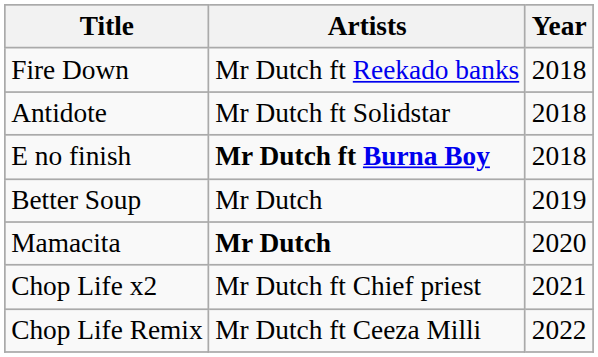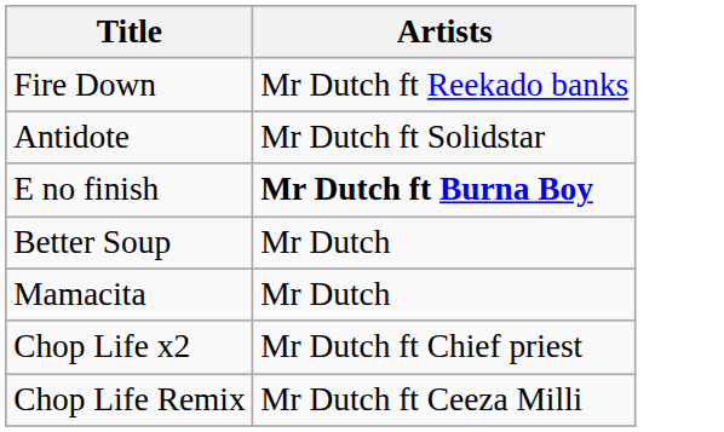 <table class="wikitable">
 <tr>
 <th>Title</th>
 <th>Artists</th>
-<th>Year</th>
 </tr>
 <tr>
 <td>Fire Down</td>
 <td>Mr Dutch ft <a href='#'>Reekado banks</a></td>
-<td>2018</td>
 </tr>
 <tr>
 <td>Antidote</td>
 <td>Mr Dutch ft Solidstar</td>
-<td>2018</td>
 </tr>
 <tr>
 <td>E no finish </td>
 <td><strong>Mr Dutch ft <a href='#'>Burna Boy</a></strong></td>
-<td>2018</td>
 </tr>
 <tr>
 <td>Better Soup</td>
 <td>Mr Dutch</td>
-<td>2019</td>
 </tr>
 <tr>
 <td>Mamacita</td>
-<td><strong>Mr Dutch</strong></td>
-<td>2020</td>
+<td>Mr Dutch</td>
 </tr>
 <tr>
 <td>Chop Life x2</td>
 <td>Mr Dutch ft Chief priest</td>
-<td>2021</td>
 </tr>
 <tr>
 <td>Chop Life Remix</td>
 <td>Mr Dutch ft Ceeza Milli</td>
-<td>2022</td>
 </tr>
 </table>
